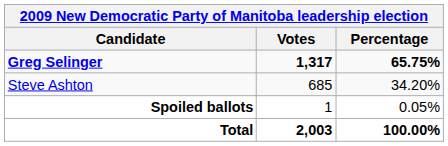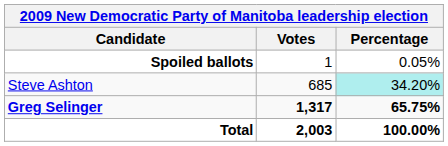 <table class="wikitable" style="font-size:95%;">
 <tr>
 <th colspan="3"><a href='#'>2009 New Democratic Party of Manitoba leadership election</a></th>
 </tr>
 <tr>
 <th style="width: 17em">Candidate</th>
 <th style="width: 5em">Votes</th>
 <th style="width: 7em">Percentage</th>
 </tr>
+<tr style="background:white; text-align:right;">
+<td><strong>Spoiled ballots</strong></td>
+<td>1</td>
+<td>0.05%</td>
+</tr>
+<tr>
+<td><a href='#'>Steve Ashton</a></td>
+<td style="text-align:right;">685</td>
+<td style="background: paleturquoise; text-align:right;">34.20%</td>
+</tr>
 <tr>
 <td><strong><a href='#'>Greg Selinger</a></strong></td>
 <td style="text-align:right;"><strong>1,317</strong></td>
 <td style="text-align:right;"><strong>65.75%</strong></td>
-</tr>
-<tr>
-<td><a href='#'>Steve Ashton</a></td>
-<td style="text-align:right;">685</td>
-<td style="text-align:right;">34.20%</td>
-</tr>
-<tr style="background:white; text-align:right;">
-<td><strong>Spoiled ballots</strong></td>
-<td>1</td>
-<td>0.05%</td>
 </tr>
 <tr style="background:white; text-align:right;">
 <td><strong>Total</strong></td>
 <td><strong>2,003</strong></td>
 <td><strong>100.00%</strong></td>
 </tr>
 </table>
